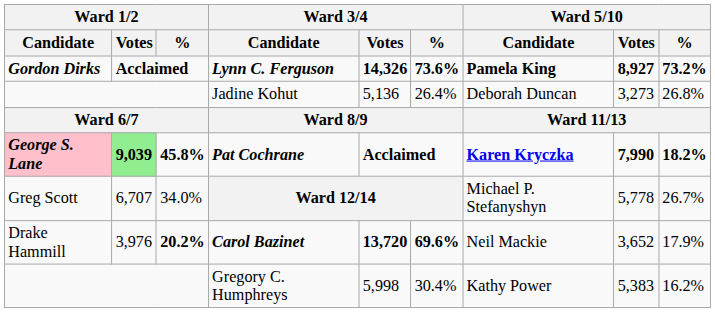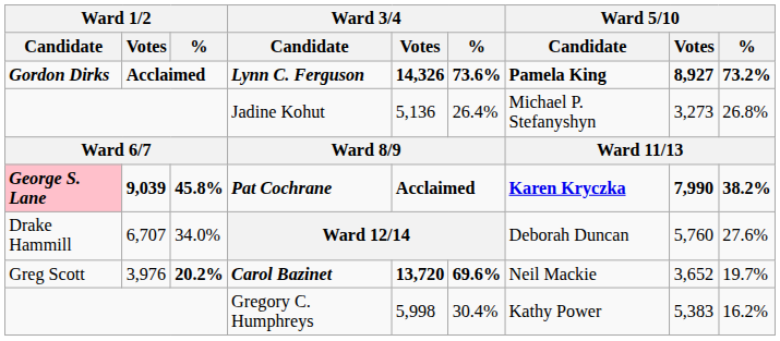 <table class="wikitable" style="width: 700px">
 <tr>
 <th colspan=3>Ward 1/2</th>
 <th colspan=3>Ward 3/4</th>
 <th colspan=3>Ward 5/10</th>
 </tr>
 <tr>
 <th>Candidate</th>
 <th>Votes</th>
 <th>%</th>
 <th>Candidate</th>
 <th>Votes</th>
 <th>%</th>
 <th>Candidate</th>
 <th>Votes</th>
 <th>%</th>
 </tr>
 <tr>
 <td><strong><em>Gordon Dirks</em></strong></td>
 <td colspan=2><strong>Acclaimed</strong></td>
 <td><strong><em>Lynn C. Ferguson</em></strong></td>
 <td><strong>14,326</strong></td>
 <td><strong>73.6%</strong></td>
 <td><strong>Pamela King</strong></td>
 <td><strong>8,927</strong></td>
 <td><strong>73.2%</strong></td>
 </tr>
 <tr>
 <td colspan=3></td>
 <td>Jadine Kohut</td>
 <td>5,136</td>
 <td>26.4%</td>
-<td>Deborah Duncan</td>
+<td>Michael P. Stefanyshyn</td>
 <td>3,273</td>
 <td>26.8%</td>
 </tr>
 <tr>
 <th colspan=3>Ward 6/7</th>
 <th colspan=3>Ward 8/9</th>
 <th colspan=3>Ward 11/13</th>
 </tr>
 <tr>
 <td style="background: pink;"><strong><em>George S. Lane</em></strong></td>
-<td style="background: lightgreen;"><strong>9,039</strong></td>
+<td><strong>9,039</strong></td>
 <td><strong>45.8%</strong></td>
 <td><strong><em>Pat Cochrane</em></strong></td>
 <td colspan=2><strong>Acclaimed</strong></td>
 <td><strong><a href='#'>Karen Kryczka</a></strong></td>
 <td><strong>7,990</strong></td>
-<td><strong>18.2%</strong></td>
+<td><strong>38.2%</strong></td>
+</tr>
+<tr>
+<td>Drake Hammill</td>
+<td>6,707</td>
+<td>34.0%</td>
+<th colspan=3>Ward 12/14</th>
+<td>Deborah Duncan</td>
+<td>5,760</td>
+<td>27.6%</td>
 </tr>
 <tr>
 <td>Greg Scott</td>
-<td>6,707</td>
-<td>34.0%</td>
-<th colspan=3>Ward 12/14</th>
-<td>Michael P. Stefanyshyn</td>
-<td>5,778</td>
-<td>26.7%</td>
-</tr>
-<tr>
-<td>Drake Hammill</td>
 <td>3,976</td>
 <td><strong>20.2%</strong></td>
 <td><strong><em>Carol Bazinet</em></strong></td>
 <td><strong>13,720</strong></td>
 <td><strong>69.6%</strong></td>
 <td>Neil Mackie</td>
 <td>3,652</td>
-<td>17.9%</td>
+<td>19.7%</td>
 </tr>
 <tr>
 <td colspan=3></td>
 <td>Gregory C. Humphreys</td>
 <td>5,998</td>
 <td>30.4%</td>
 <td>Kathy Power</td>
 <td>5,383</td>
 <td>16.2%</td>
 </tr>
 <tr>
 </tr>
 </table>
